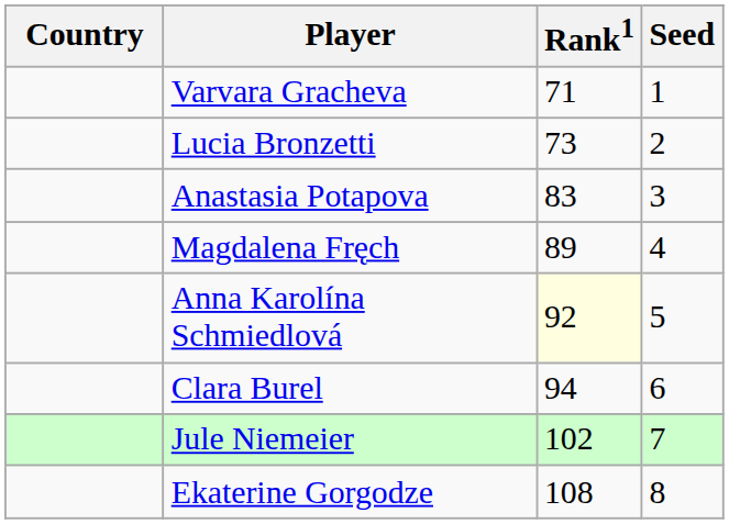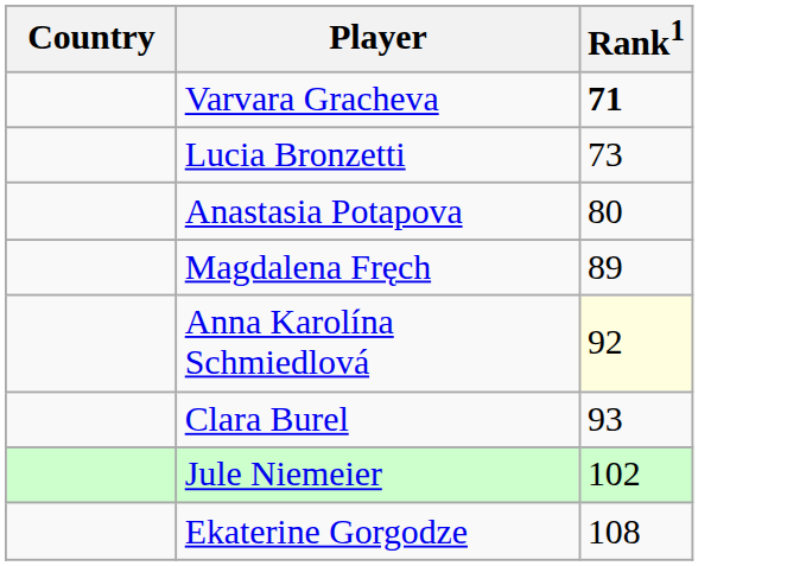 <table class="sortable wikitable">
 <tr>
 <th width="70">Country</th>
 <th width="175">Player</th>
 <th>Rank<sup>1</sup></th>
-<th>Seed</th>
 </tr>
 <tr>
 <td></td>
 <td><a href='#'>Varvara Gracheva</a></td>
-<td>71</td>
-<td>1</td>
+<td><strong>71</strong></td>
 </tr>
 <tr>
 <td></td>
 <td><a href='#'>Lucia Bronzetti</a></td>
 <td>73</td>
-<td>2</td>
 </tr>
 <tr>
 <td></td>
 <td><a href='#'>Anastasia Potapova</a></td>
-<td>83</td>
-<td>3</td>
+<td>80</td>
 </tr>
 <tr>
 <td></td>
 <td><a href='#'>Magdalena Fręch</a></td>
 <td>89</td>
-<td>4</td>
 </tr>
 <tr>
 <td></td>
 <td><a href='#'>Anna Karolína Schmiedlová</a></td>
 <td style="background: lightyellow;">92</td>
-<td>5</td>
 </tr>
 <tr>
 <td></td>
 <td><a href='#'>Clara Burel</a></td>
-<td>94</td>
-<td>6</td>
+<td>93</td>
 </tr>
 <tr style="background:#cfc;">
 <td></td>
 <td><a href='#'>Jule Niemeier</a></td>
 <td>102</td>
-<td>7</td>
 </tr>
 <tr>
 <td></td>
 <td><a href='#'>Ekaterine Gorgodze</a></td>
 <td>108</td>
-<td>8</td>
 </tr>
 </table>
